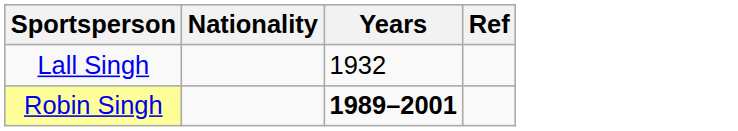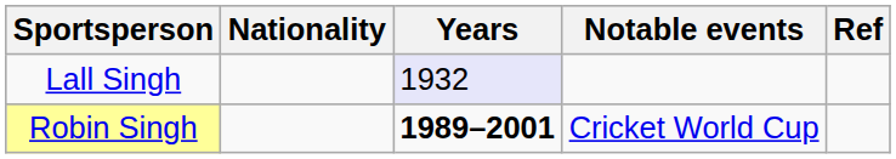 <table class="wikitable plainrowheaders sortable" style="text-align:center">
 <tr>
 <th>Sportsperson</th>
 <th>Nationality</th>
 <th>Years</th>
+<th>Notable events</th>
 <th>Ref</th>
 </tr>
 <tr>
 <td><a href='#'>Lall Singh</a></td>
 <td align=left></td>
-<td align=left>1932</td>
+<td align=left style="background: lavender;">1932</td>
+<td></td>
 <td></td>
 </tr>
 <tr>
 <td bgcolor="#ffff99"><a href='#'>Robin Singh</a></td>
 <td align=left></td>
 <td align=left><strong>1989–2001</strong></td>
+<td><a href='#'>Cricket World Cup</a></td>
 <td></td>
 </tr>
 </table>
